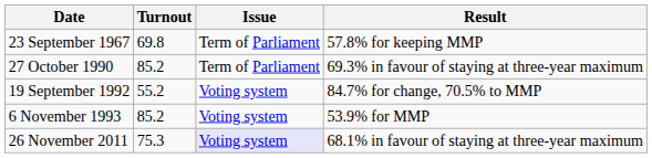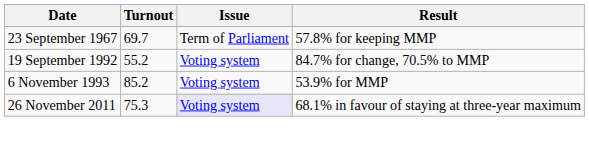 <table class="wikitable">
 <tr>
 <th><strong>Date</strong></th>
 <th><strong>Turnout</strong></th>
 <th><strong>Issue</strong></th>
 <th><strong>Result</strong></th>
 </tr>
 <tr>
 <td>23 September 1967</td>
-<td>69.8</td>
+<td>69.7</td>
 <td>Term of <a href='#'>Parliament</a></td>
 <td>57.8% for keeping MMP</td>
-</tr>
-<tr>
-<td>27 October 1990</td>
-<td>85.2</td>
-<td>Term of <a href='#'>Parliament</a></td>
-<td>69.3% in favour of staying at three-year maximum</td>
 </tr>
 <tr>
 <td>19 September 1992</td>
 <td>55.2</td>
 <td><a href='#'>Voting system</a></td>
 <td>84.7% for change, 70.5% to MMP</td>
 </tr>
 <tr>
 <td>6 November 1993</td>
 <td>85.2</td>
 <td><a href='#'>Voting system</a></td>
 <td>53.9% for MMP</td>
 </tr>
 <tr>
 <td>26 November 2011</td>
 <td>75.3</td>
 <td style="background: lavender;"><a href='#'>Voting system</a></td>
 <td>68.1% in favour of staying at three-year maximum</td>
 </tr>
 </table>
